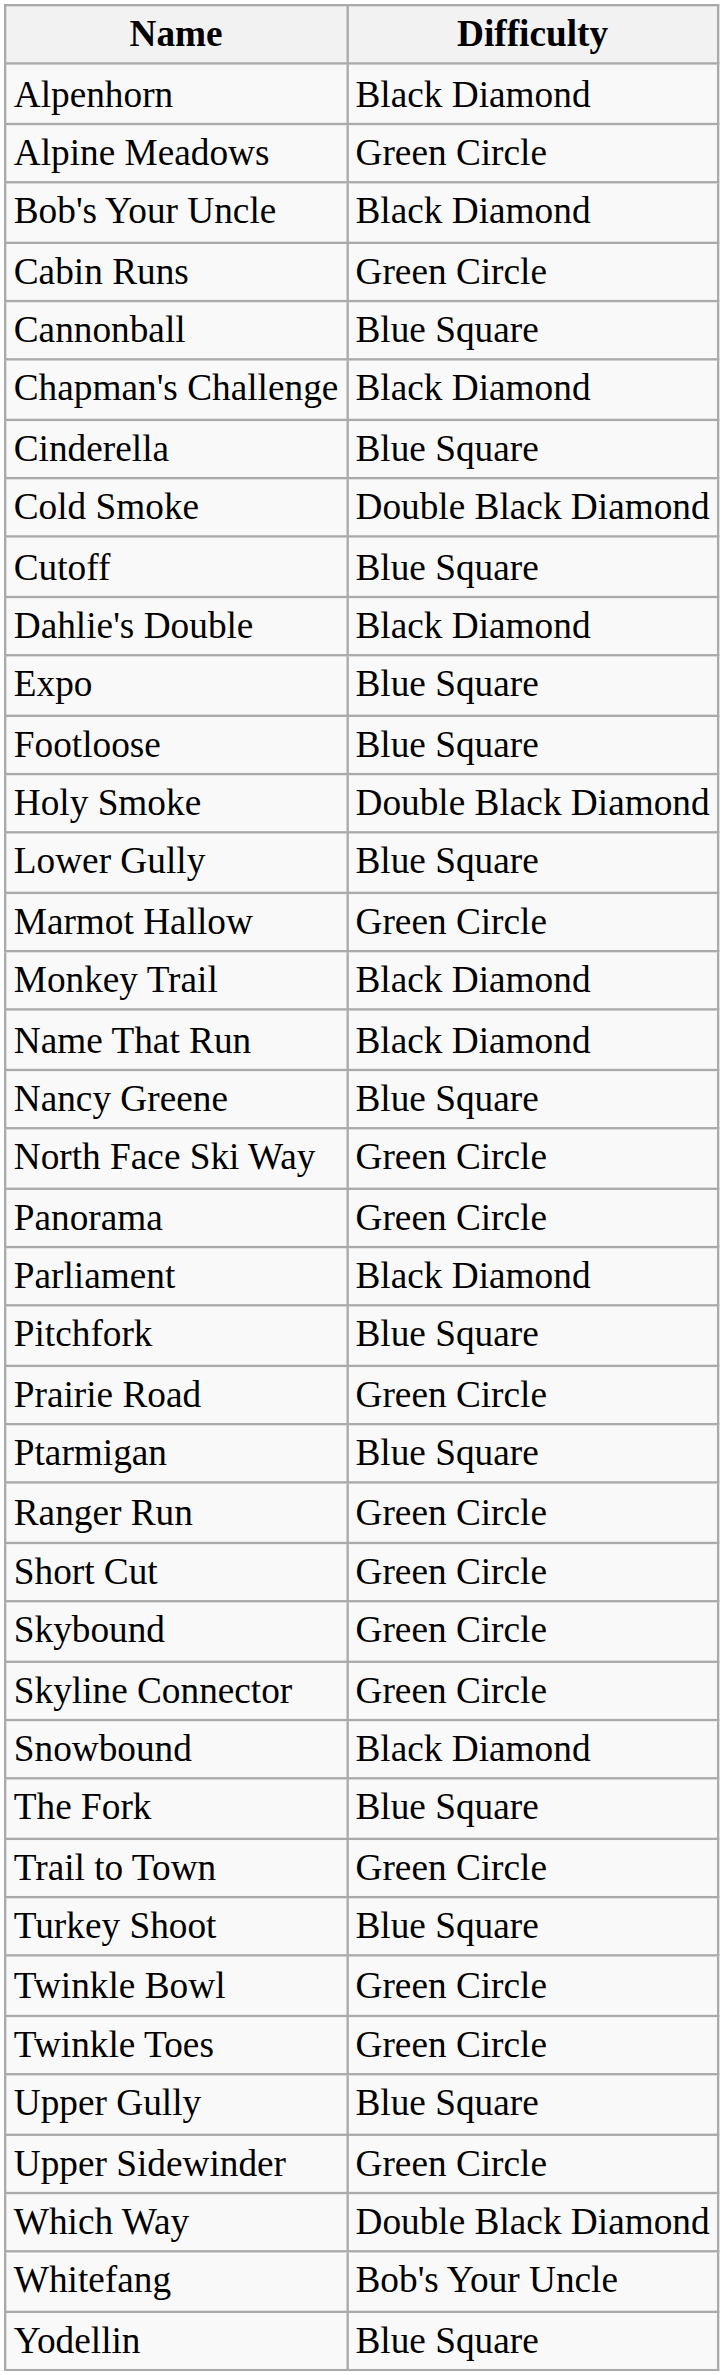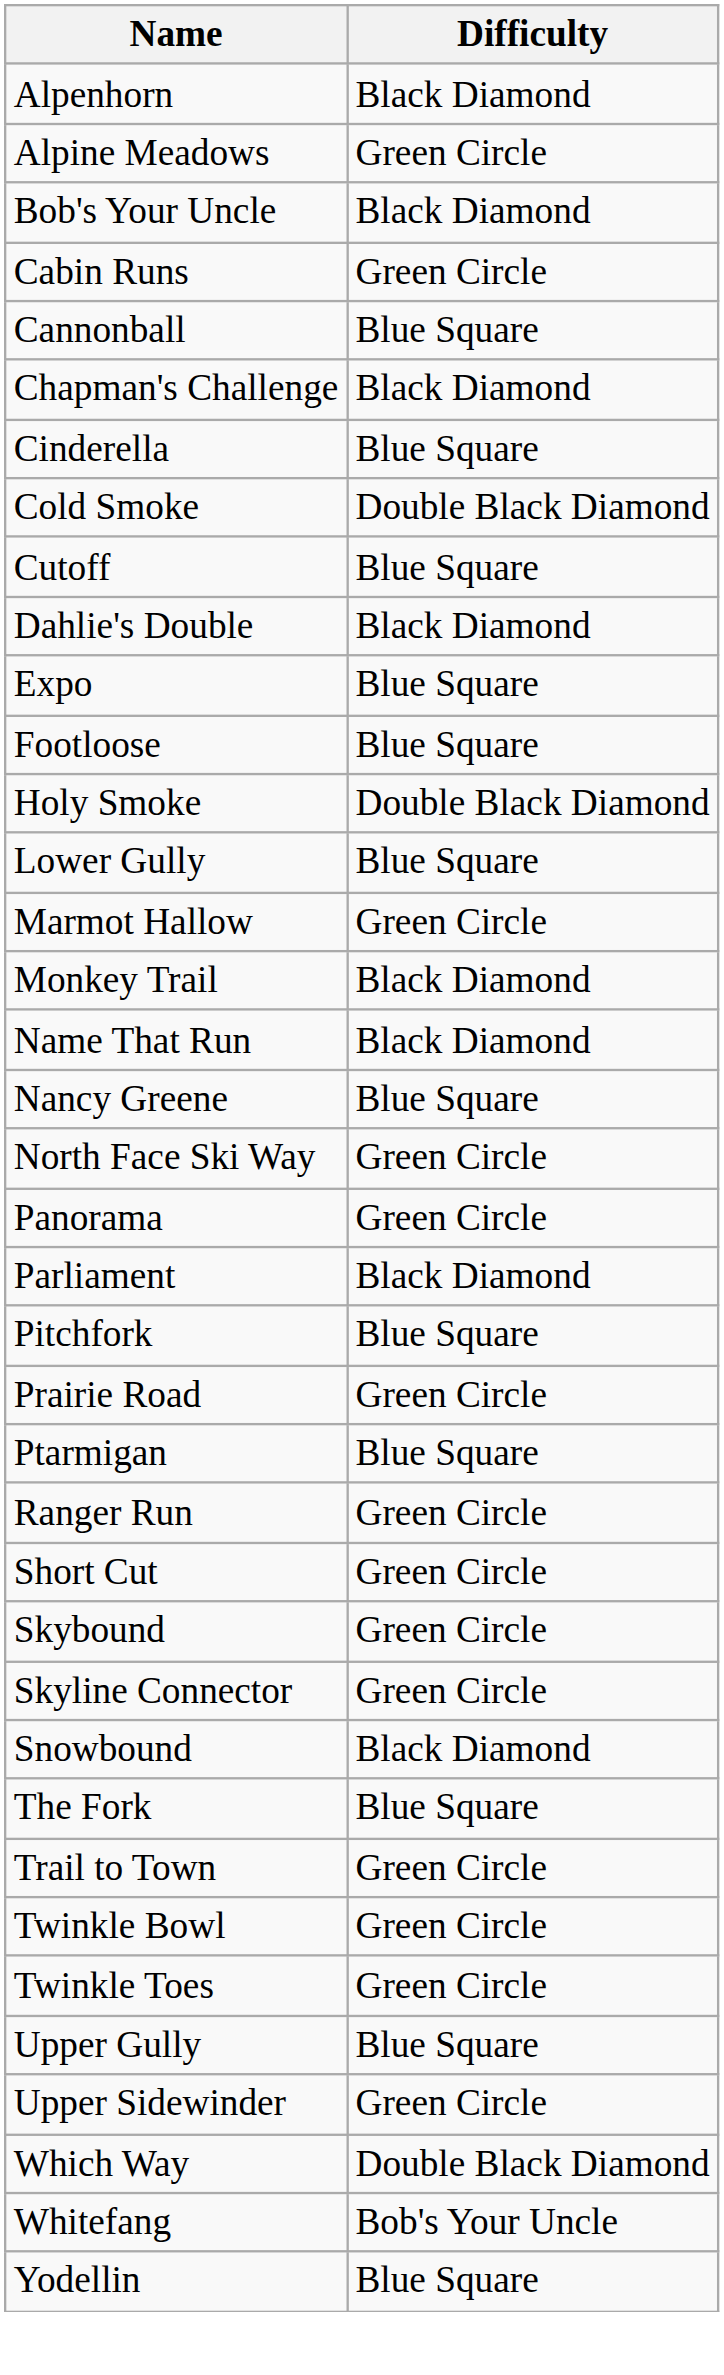 <table class="wikitable">
 <tr>
 <th>Name</th>
 <th>Difficulty</th>
 </tr>
 <tr>
 <td>Alpenhorn</td>
 <td>Black Diamond</td>
 </tr>
 <tr>
 <td>Alpine Meadows</td>
 <td>Green Circle</td>
 </tr>
 <tr>
 <td>Bob's Your Uncle</td>
 <td>Black Diamond</td>
 </tr>
 <tr>
 <td>Cabin Runs</td>
 <td>Green Circle</td>
 </tr>
 <tr>
 <td>Cannonball</td>
 <td>Blue Square</td>
 </tr>
 <tr>
 <td>Chapman's Challenge</td>
 <td>Black Diamond</td>
 </tr>
 <tr>
 <td>Cinderella</td>
 <td>Blue Square</td>
 </tr>
 <tr>
 <td>Cold Smoke</td>
 <td>Double Black Diamond</td>
 </tr>
 <tr>
 <td>Cutoff</td>
 <td>Blue Square</td>
 </tr>
 <tr>
 <td>Dahlie's Double</td>
 <td>Black Diamond</td>
 </tr>
 <tr>
 <td>Expo</td>
 <td>Blue Square</td>
 </tr>
 <tr>
 <td>Footloose</td>
 <td>Blue Square</td>
 </tr>
 <tr>
 <td>Holy Smoke</td>
 <td>Double Black Diamond</td>
 </tr>
 <tr>
 <td>Lower Gully</td>
 <td>Blue Square</td>
 </tr>
 <tr>
 <td>Marmot Hallow</td>
 <td>Green Circle</td>
 </tr>
 <tr>
 <td>Monkey Trail</td>
 <td>Black Diamond</td>
 </tr>
 <tr>
 <td>Name That Run</td>
 <td>Black Diamond</td>
 </tr>
 <tr>
 <td>Nancy Greene</td>
 <td>Blue Square</td>
 </tr>
 <tr>
 <td>North Face Ski Way</td>
 <td>Green Circle</td>
 </tr>
 <tr>
 <td>Panorama</td>
 <td>Green Circle</td>
 </tr>
 <tr>
 <td>Parliament</td>
 <td>Black Diamond</td>
 </tr>
 <tr>
 <td>Pitchfork</td>
 <td>Blue Square</td>
 </tr>
 <tr>
 <td>Prairie Road</td>
 <td>Green Circle</td>
 </tr>
 <tr>
 <td>Ptarmigan</td>
 <td>Blue Square</td>
 </tr>
 <tr>
 <td>Ranger Run</td>
 <td>Green Circle</td>
 </tr>
 <tr>
 <td>Short Cut</td>
 <td>Green Circle</td>
 </tr>
 <tr>
 <td>Skybound</td>
 <td>Green Circle</td>
 </tr>
 <tr>
 <td>Skyline Connector</td>
 <td>Green Circle</td>
 </tr>
 <tr>
 <td>Snowbound</td>
 <td>Black Diamond</td>
 </tr>
 <tr>
 <td>The Fork</td>
 <td>Blue Square</td>
 </tr>
 <tr>
 <td>Trail to Town</td>
 <td>Green Circle</td>
 </tr>
 <tr>
-<td>Turkey Shoot</td>
-<td>Blue Square</td>
-</tr>
-<tr>
 <td>Twinkle Bowl</td>
 <td>Green Circle</td>
 </tr>
 <tr>
 <td>Twinkle Toes</td>
 <td>Green Circle</td>
 </tr>
 <tr>
 <td>Upper Gully</td>
 <td>Blue Square</td>
 </tr>
 <tr>
 <td>Upper Sidewinder</td>
 <td>Green Circle</td>
 </tr>
 <tr>
 <td>Which Way</td>
 <td>Double Black Diamond</td>
 </tr>
 <tr>
 <td>Whitefang</td>
 <td>Bob's Your Uncle</td>
 </tr>
 <tr>
 <td>Yodellin</td>
 <td>Blue Square</td>
 </tr>
 </table>
